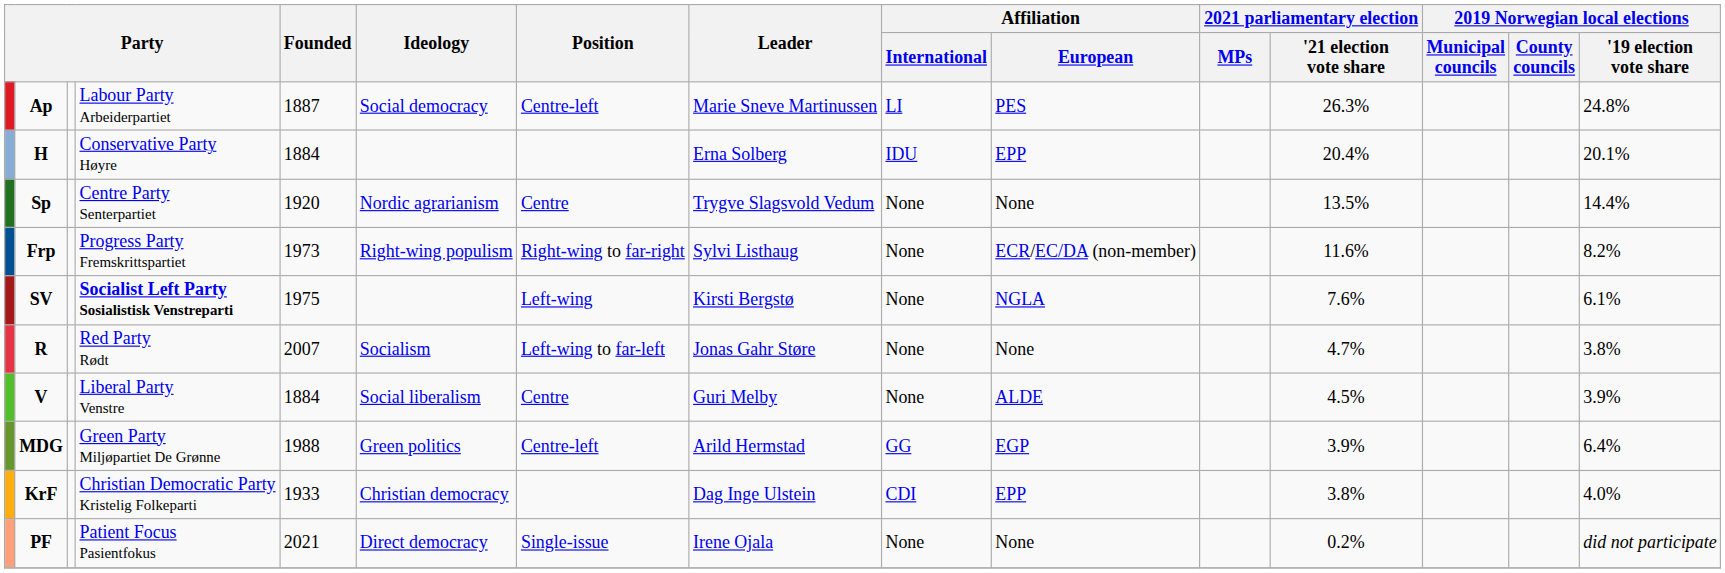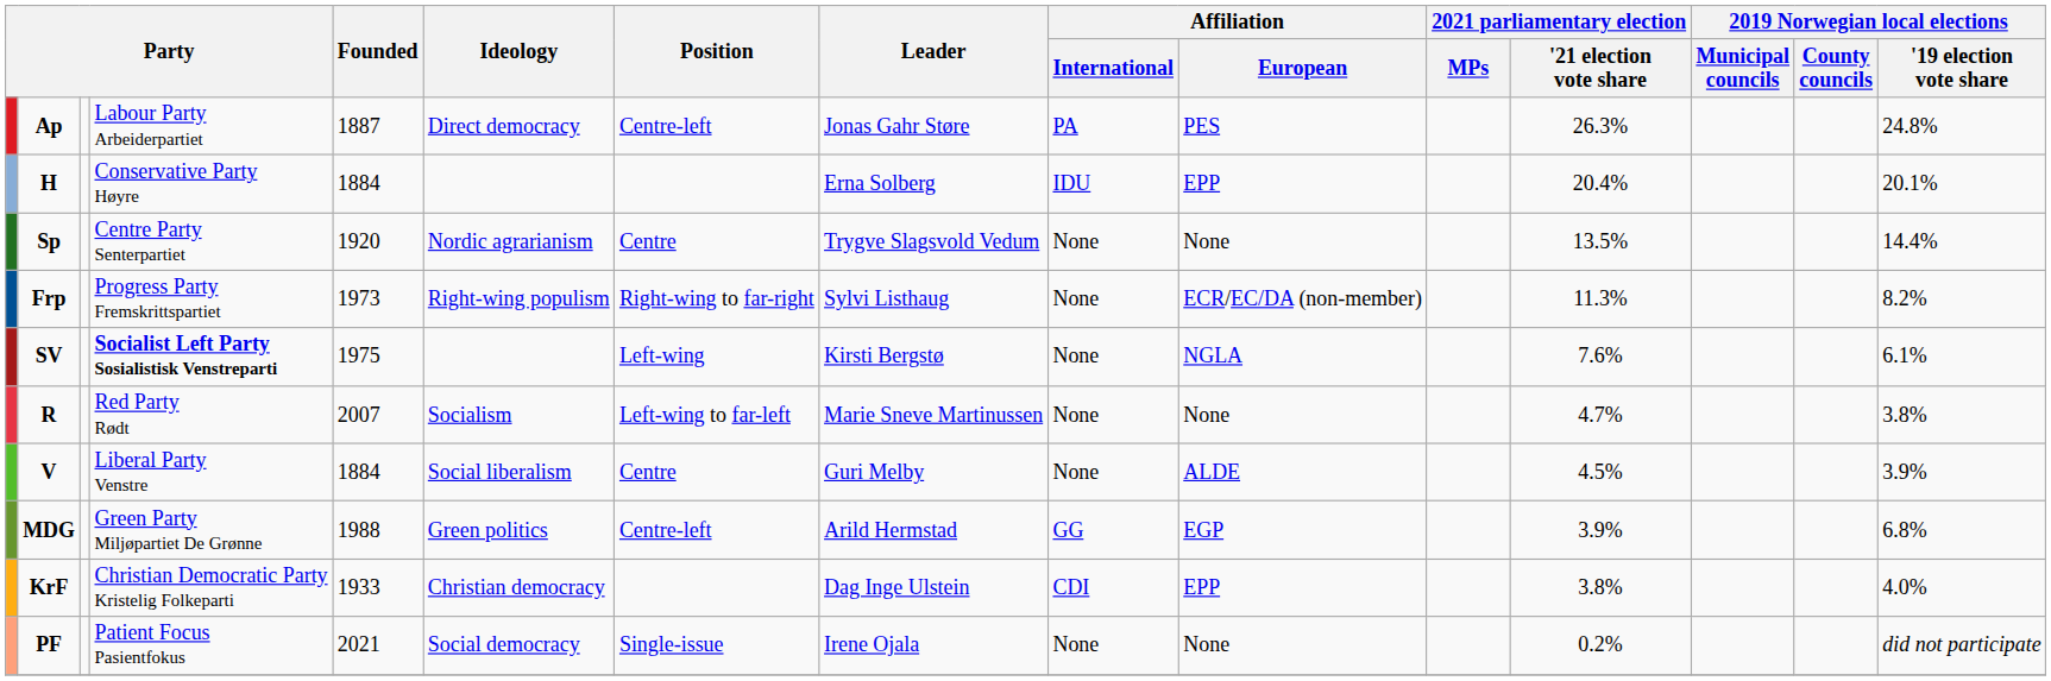 <table class="wikitable">
 <tr>
 <th rowspan=2 colspan=4>Party</th>
 <th rowspan=2>Founded</th>
 <th rowspan=2>Ideology</th>
 <th rowspan=2>Position</th>
 <th rowspan=2>Leader</th>
 <th colspan=2>Affiliation</th>
 <th colspan=2><a href='#'>2021 parliamentary election</a></th>
 <th colspan="3"><a href='#'>2019 Norwegian local elections</a></th>
 </tr>
 <tr>
 <th><a href='#'>International</a></th>
 <th><a href='#'>European</a></th>
 <th><a href='#'>MPs</a></th>
 <th>'21 election<br>vote share</th>
 <th><a href='#'>Municipal<br>councils</a></th>
 <th><a href='#'>County<br>councils</a></th>
 <th>'19 election<br>vote share</th>
 </tr>
 <tr>
 <th style="background:#DF1A22; width:2px;"></th>
 <td align=center><strong>Ap</strong></td>
 <td></td>
 <td><a href='#'>Labour Party</a><br><small>Arbeiderpartiet</small></td>
 <td>1887</td>
-<td><a href='#'>Social democracy</a></td>
+<td><a href='#'>Direct democracy</a></td>
 <td><a href='#'>Centre-left</a></td>
-<td><a href='#'>Marie Sneve Martinussen</a></td>
-<td><a href='#'>LI</a></td>
+<td><a href='#'>Jonas Gahr Støre</a></td>
+<td><a href='#'>PA</a></td>
 <td><a href='#'>PES</a></td>
 <td></td>
 <td align=center>26.3%</td>
 <td></td>
 <td></td>
 <td>24.8%</td>
 </tr>
 <tr>
 <th style="background:#87ADD7; width:2px;"></th>
 <td align=center><strong>H</strong></td>
 <td></td>
 <td><a href='#'>Conservative Party</a><br><small>Høyre</small></td>
 <td>1884</td>
 <td></td>
 <td></td>
 <td><a href='#'>Erna Solberg</a></td>
 <td><a href='#'>IDU</a></td>
 <td><a href='#'>EPP</a></td>
 <td></td>
 <td align=center>20.4%</td>
 <td></td>
 <td></td>
 <td>20.1%</td>
 </tr>
 <tr>
 <th style="background:#217121; width:2px;"></th>
 <td align=center><strong>Sp</strong></td>
 <td></td>
 <td><a href='#'>Centre Party</a><br><small>Senterpartiet</small></td>
 <td>1920</td>
 <td><a href='#'>Nordic agrarianism</a></td>
 <td><a href='#'>Centre</a></td>
 <td><a href='#'>Trygve Slagsvold Vedum</a></td>
 <td>None</td>
 <td>None</td>
 <td></td>
 <td align=center>13.5%</td>
 <td></td>
 <td></td>
 <td>14.4%</td>
 </tr>
 <tr>
 <th style="background:#005194; width:2px;"></th>
 <td align=center><strong>Frp</strong></td>
 <td></td>
 <td><a href='#'>Progress Party</a><br><small>Fremskrittspartiet</small></td>
 <td>1973</td>
 <td><a href='#'>Right-wing populism</a></td>
 <td><a href='#'>Right-wing</a> to <a href='#'>far-right</a></td>
 <td><a href='#'>Sylvi Listhaug</a></td>
 <td>None</td>
 <td><a href='#'>ECR</a>/<a href='#'>EC/DA</a> (non-member)</td>
 <td></td>
-<td align=center>11.6%</td>
+<td align=center>11.3%</td>
 <td></td>
 <td></td>
 <td>8.2%</td>
 </tr>
 <tr>
 <th style="background:#A51818; width:2px;"></th>
 <td align=center><strong>SV</strong></td>
 <td></td>
 <td><strong><a href='#'>Socialist Left Party</a><br><small>Sosialistisk Venstreparti</small></strong></td>
 <td>1975</td>
 <td></td>
 <td><a href='#'>Left-wing</a></td>
 <td><a href='#'>Kirsti Bergstø</a></td>
 <td>None</td>
 <td><a href='#'>NGLA</a></td>
 <td></td>
 <td align=center>7.6%</td>
 <td></td>
 <td></td>
 <td>6.1%</td>
 </tr>
 <tr>
 <th style="background:#E73445; width:2px;"></th>
 <td align=center><strong>R</strong></td>
 <td></td>
 <td><a href='#'>Red Party</a><br><small>Rødt</small></td>
 <td>2007</td>
 <td><a href='#'>Socialism</a></td>
 <td><a href='#'>Left-wing</a> to <a href='#'>far-left</a></td>
-<td><a href='#'>Jonas Gahr Støre</a></td>
+<td><a href='#'>Marie Sneve Martinussen</a></td>
 <td>None</td>
 <td>None</td>
 <td></td>
 <td align=center>4.7%</td>
 <td></td>
 <td></td>
 <td>3.8%</td>
 </tr>
 <tr>
 <th style="background:#52BE29; width:2px;"></th>
 <td align=center><strong>V</strong></td>
 <td></td>
 <td><a href='#'>Liberal Party</a><br><small>Venstre</small></td>
 <td>1884</td>
 <td><a href='#'>Social liberalism</a></td>
 <td><a href='#'>Centre</a></td>
 <td><a href='#'>Guri Melby</a></td>
 <td>None</td>
 <td><a href='#'>ALDE</a></td>
 <td></td>
 <td align=center>4.5%</td>
 <td></td>
 <td></td>
 <td>3.9%</td>
 </tr>
 <tr>
 <th style="background:#67962E; width:2px;"></th>
 <td align=center><strong>MDG</strong></td>
 <td></td>
 <td><a href='#'>Green Party</a><br><small>Miljøpartiet De Grønne</small></td>
 <td>1988</td>
 <td><a href='#'>Green politics</a></td>
 <td><a href='#'>Centre-left</a></td>
 <td><a href='#'>Arild Hermstad</a></td>
 <td><a href='#'>GG</a></td>
 <td><a href='#'>EGP</a></td>
 <td></td>
 <td align=center>3.9%</td>
 <td></td>
 <td></td>
-<td>6.4%</td>
+<td>6.8%</td>
 </tr>
 <tr>
 <th style="background:#FFAE10; width:2px;"></th>
 <td align=center><strong>KrF</strong></td>
 <td></td>
 <td><a href='#'>Christian Democratic Party</a><br><small>Kristelig Folkeparti</small></td>
 <td>1933</td>
 <td><a href='#'>Christian democracy</a></td>
 <td></td>
 <td><a href='#'>Dag Inge Ulstein</a></td>
 <td><a href='#'>CDI</a></td>
 <td><a href='#'>EPP</a></td>
 <td></td>
 <td align=center>3.8%</td>
 <td></td>
 <td></td>
 <td>4.0%</td>
 </tr>
 <tr>
 <th style="background:#FFA07A; width:2px;"></th>
 <td align=center><strong>PF</strong></td>
 <td></td>
 <td><a href='#'>Patient Focus</a><br><small>Pasientfokus</small></td>
 <td>2021</td>
-<td><a href='#'>Direct democracy</a></td>
+<td><a href='#'>Social democracy</a></td>
 <td><a href='#'>Single-issue</a></td>
 <td><a href='#'>Irene Ojala</a></td>
 <td>None</td>
 <td>None</td>
 <td></td>
 <td align=center>0.2%</td>
 <td></td>
 <td></td>
 <td><em>did not participate</em></td>
 </tr>
 <tr>
 </tr>
 </table>
